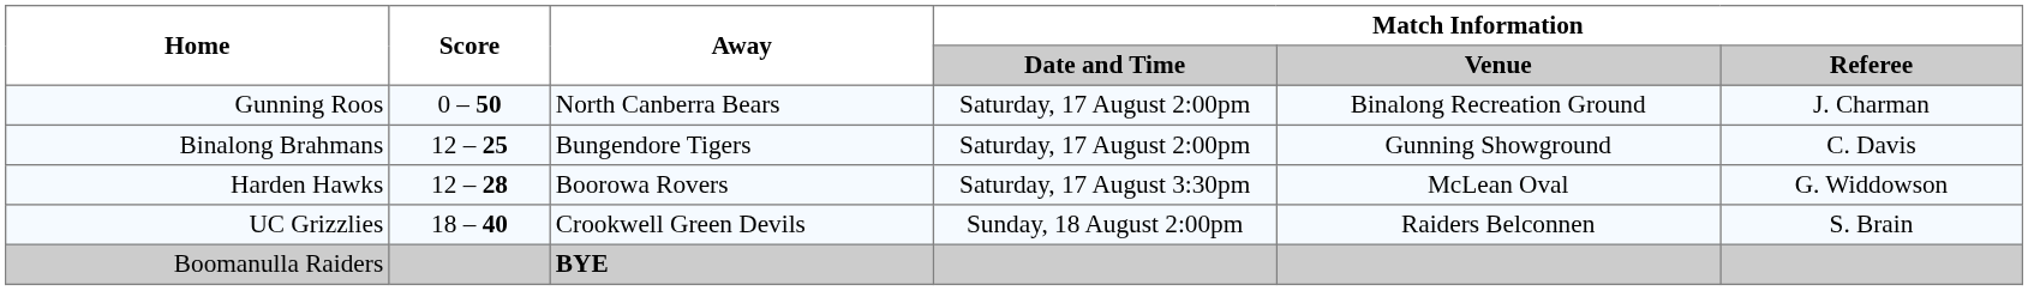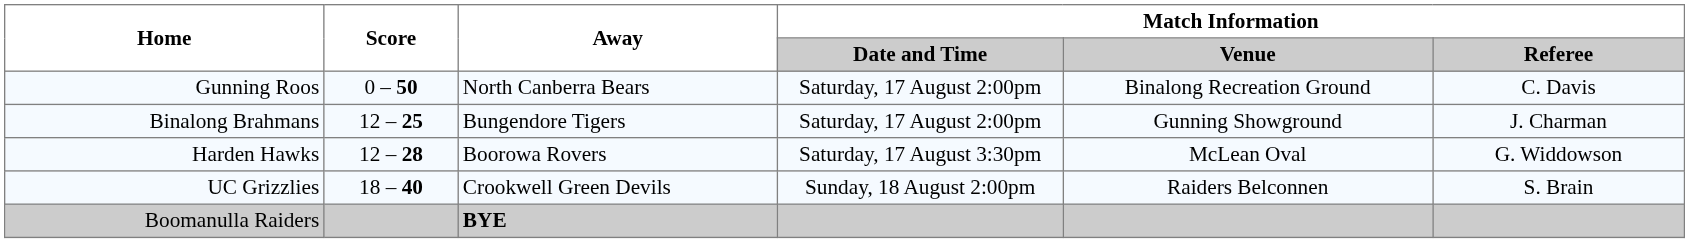 <table border="1" cellpadding="3" cellspacing="0" width="100%" style="border-collapse:collapse;  text-align:center;">
 <tr>
 <th rowspan="2" width="19%">Home</th>
 <th rowspan="2" width="8%">Score</th>
 <th rowspan="2" width="19%">Away</th>
 <th colspan="3">Match Information</th>
 </tr>
 <tr bgcolor="#CCCCCC">
 <th width="17%">Date and Time</th>
 <th width="22%">Venue</th>
 <th width="50%">Referee</th>
 </tr>
 <tr style="text-align:center; background:#f5faff;">
 <td align="right">Gunning Roos </td>
 <td align="center">0 – <strong>50</strong></td>
 <td align="left"> North Canberra Bears</td>
 <td>Saturday, 17 August 2:00pm</td>
 <td>Binalong Recreation Ground</td>
-<td>J. Charman</td>
+<td>C. Davis</td>
 </tr>
 <tr style="text-align:center; background:#f5faff;">
 <td align="right">Binalong Brahmans </td>
 <td align="center">12 – <strong>25</strong></td>
 <td align="left"> Bungendore Tigers</td>
 <td>Saturday, 17 August 2:00pm</td>
 <td>Gunning Showground</td>
-<td>C. Davis</td>
+<td>J. Charman</td>
 </tr>
 <tr style="text-align:center; background:#f5faff;">
 <td align="right">Harden Hawks </td>
 <td align="center">12 – <strong>28</strong></td>
 <td align="left"><strong></strong> Boorowa Rovers</td>
 <td>Saturday, 17 August 3:30pm</td>
 <td>McLean Oval</td>
 <td>G. Widdowson</td>
 </tr>
 <tr style="text-align:center; background:#f5faff;">
 <td align="right">UC Grizzlies </td>
 <td align="center">18 – <strong>40</strong></td>
 <td align="left"> Crookwell Green Devils</td>
 <td>Sunday, 18 August 2:00pm</td>
 <td>Raiders Belconnen</td>
 <td>S. Brain</td>
 </tr>
 <tr style="text-align:center; background:#CCCCCC;">
 <td align="right">Boomanulla Raiders </td>
 <td></td>
 <td align="left"><strong>BYE</strong></td>
 <td></td>
 <td></td>
 <td></td>
 </tr>
 </table>
